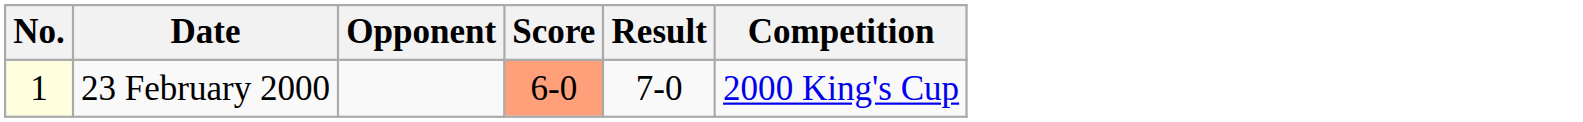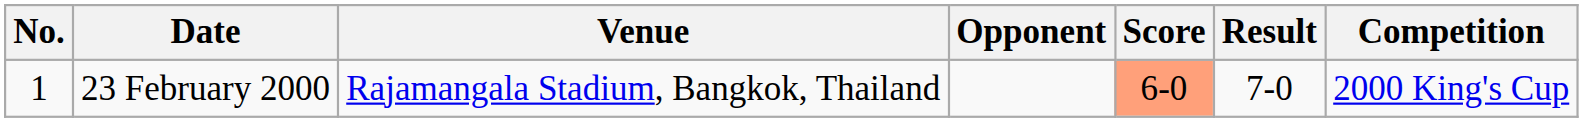 <table class="wikitable sortable">
 <tr>
 <th scope="col">No.</th>
 <th scope="col">Date</th>
+<th scope="col">Venue</th>
 <th scope="col">Opponent</th>
 <th scope="col">Score</th>
 <th scope="col">Result</th>
 <th scope="col">Competition</th>
 </tr>
 <tr>
-<td align="center" style="background: lightyellow;">1</td>
+<td align="center">1</td>
 <td>23 February 2000</td>
+<td><a href='#'>Rajamangala Stadium</a>, Bangkok, Thailand</td>
 <td></td>
 <td align="center" style="background: lightsalmon;">6-0</td>
 <td align="center">7-0</td>
 <td><a href='#'>2000 King's Cup</a></td>
 </tr>
 </table>
